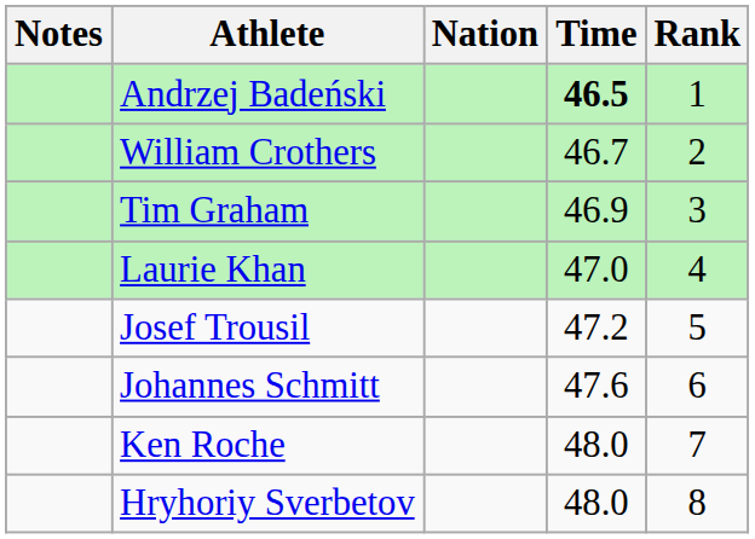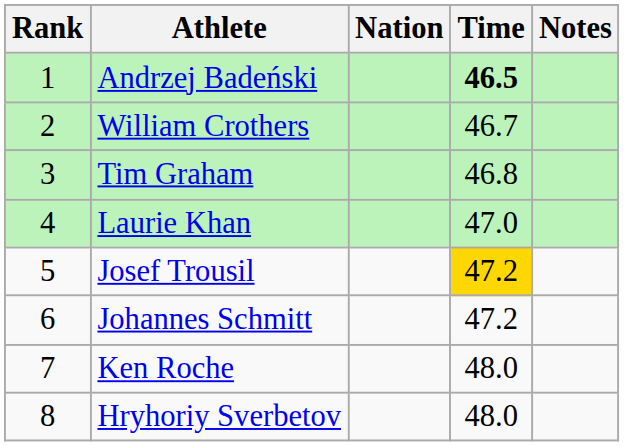 <table class="wikitable sortable" style="text-align:center">
 <tr>
-<th>Notes</th>
+<th>Rank</th>
 <th>Athlete</th>
 <th>Nation</th>
 <th>Time</th>
-<th>Rank</th>
+<th>Notes</th>
 </tr>
 <tr bgcolor=bbf3bb>
-<td></td>
+<td>1</td>
 <td align=left><a href='#'>Andrzej Badeński</a></td>
 <td align=left></td>
 <td><strong>46.5</strong></td>
-<td>1</td>
+<td></td>
 </tr>
 <tr bgcolor=bbf3bb>
-<td></td>
+<td>2</td>
 <td align=left><a href='#'>William Crothers</a></td>
 <td align=left></td>
 <td>46.7</td>
-<td>2</td>
+<td></td>
 </tr>
 <tr bgcolor=bbf3bb>
-<td></td>
+<td>3</td>
 <td align=left><a href='#'>Tim Graham</a></td>
 <td align=left></td>
-<td>46.9</td>
-<td>3</td>
+<td>46.8</td>
+<td></td>
 </tr>
 <tr bgcolor=bbf3bb>
-<td></td>
+<td>4</td>
 <td align=left><a href='#'>Laurie Khan</a></td>
 <td align=left></td>
 <td>47.0</td>
-<td>4</td>
+<td></td>
 </tr>
 <tr>
-<td></td>
+<td>5</td>
 <td align=left><a href='#'>Josef Trousil</a></td>
 <td align=left></td>
-<td>47.2</td>
-<td>5</td>
+<td style="background: gold;">47.2</td>
+<td></td>
 </tr>
 <tr>
-<td></td>
+<td>6</td>
 <td align=left><a href='#'>Johannes Schmitt</a></td>
 <td align=left></td>
-<td>47.6</td>
-<td>6</td>
+<td>47.2</td>
+<td></td>
 </tr>
 <tr>
-<td></td>
+<td>7</td>
 <td align=left><a href='#'>Ken Roche</a></td>
 <td align=left></td>
 <td>48.0</td>
-<td>7</td>
+<td></td>
 </tr>
 <tr>
-<td></td>
+<td>8</td>
 <td align=left><a href='#'>Hryhoriy Sverbetov</a></td>
 <td align=left></td>
 <td>48.0</td>
-<td>8</td>
+<td></td>
 </tr>
 </table>
